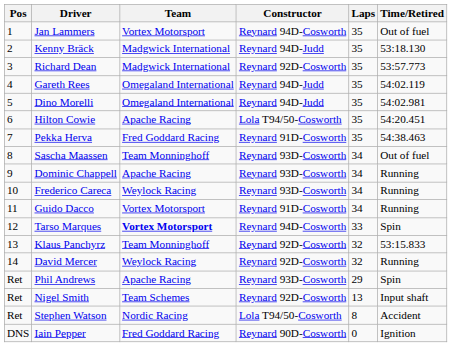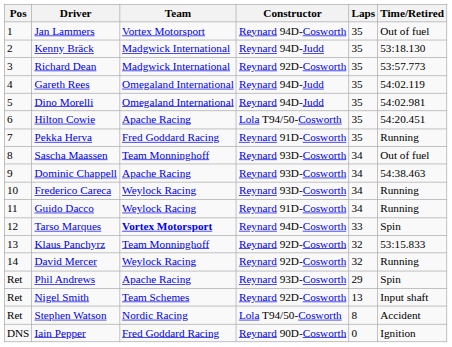 <table class="wikitable">
 <tr>
 <th>Pos</th>
 <th>Driver</th>
 <th>Team</th>
 <th>Constructor</th>
 <th>Laps</th>
 <th>Time/Retired</th>
 </tr>
 <tr>
 <td>1</td>
 <td> <a href='#'>Jan Lammers</a></td>
 <td><a href='#'>Vortex Motorsport</a></td>
 <td><a href='#'>Reynard</a> 94D-<a href='#'>Cosworth</a></td>
 <td>35</td>
 <td>Out of fuel</td>
 </tr>
 <tr>
 <td>2</td>
 <td> <a href='#'>Kenny Bräck</a></td>
 <td><a href='#'>Madgwick International</a></td>
 <td><a href='#'>Reynard</a> 94D-<a href='#'>Judd</a></td>
 <td>35</td>
 <td>53:18.130</td>
 </tr>
 <tr>
 <td>3</td>
 <td> <a href='#'>Richard Dean</a></td>
 <td><a href='#'>Madgwick International</a></td>
 <td><a href='#'>Reynard</a> 92D-<a href='#'>Cosworth</a></td>
 <td>35</td>
 <td>53:57.773</td>
 </tr>
 <tr>
 <td>4</td>
 <td> <a href='#'>Gareth Rees</a></td>
 <td><a href='#'>Omegaland International</a></td>
 <td><a href='#'>Reynard</a> 94D-<a href='#'>Judd</a></td>
 <td>35</td>
 <td>54:02.119</td>
 </tr>
 <tr>
 <td>5</td>
 <td> <a href='#'>Dino Morelli</a></td>
 <td><a href='#'>Omegaland International</a></td>
 <td><a href='#'>Reynard</a> 94D-<a href='#'>Judd</a></td>
 <td>35</td>
 <td>54:02.981</td>
 </tr>
 <tr>
 <td>6</td>
 <td> <a href='#'>Hilton Cowie</a></td>
 <td><a href='#'>Apache Racing</a></td>
 <td><a href='#'>Lola</a> T94/50-<a href='#'>Cosworth</a></td>
 <td>35</td>
 <td>54:20.451</td>
 </tr>
 <tr>
 <td>7</td>
 <td> <a href='#'>Pekka Herva</a></td>
 <td><a href='#'>Fred Goddard Racing</a></td>
 <td><a href='#'>Reynard</a> 91D-<a href='#'>Cosworth</a></td>
 <td>35</td>
-<td>54:38.463</td>
+<td>Running</td>
 </tr>
 <tr>
 <td>8</td>
 <td> <a href='#'>Sascha Maassen</a></td>
 <td><a href='#'>Team Monninghoff</a></td>
 <td><a href='#'>Reynard</a> 93D-<a href='#'>Cosworth</a></td>
 <td>34</td>
 <td>Out of fuel</td>
 </tr>
 <tr>
 <td>9</td>
 <td> <a href='#'>Dominic Chappell</a></td>
 <td><a href='#'>Apache Racing</a></td>
 <td><a href='#'>Reynard</a> 93D-<a href='#'>Cosworth</a></td>
 <td>34</td>
-<td>Running</td>
+<td>54:38.463</td>
 </tr>
 <tr>
 <td>10</td>
 <td> <a href='#'>Frederico Careca</a></td>
 <td><a href='#'>Weylock Racing</a></td>
 <td><a href='#'>Reynard</a> 93D-<a href='#'>Cosworth</a></td>
 <td>34</td>
 <td>Running</td>
 </tr>
 <tr>
 <td>11</td>
 <td> <a href='#'>Guido Dacco</a></td>
-<td><a href='#'>Vortex Motorsport</a></td>
+<td><a href='#'>Weylock Racing</a></td>
 <td><a href='#'>Reynard</a> 91D-<a href='#'>Cosworth</a></td>
 <td>34</td>
 <td>Running</td>
 </tr>
 <tr>
 <td>12</td>
 <td> <a href='#'>Tarso Marques</a></td>
 <td><strong><a href='#'>Vortex Motorsport</a></strong></td>
 <td><a href='#'>Reynard</a> 94D-<a href='#'>Cosworth</a></td>
 <td>33</td>
 <td>Spin</td>
 </tr>
 <tr>
 <td>13</td>
 <td> <a href='#'>Klaus Panchyrz</a></td>
 <td><a href='#'>Team Monninghoff</a></td>
 <td><a href='#'>Reynard</a> 92D-<a href='#'>Cosworth</a></td>
 <td>32</td>
 <td>53:15.833</td>
 </tr>
 <tr>
 <td>14</td>
 <td> <a href='#'>David Mercer</a></td>
 <td><a href='#'>Weylock Racing</a></td>
 <td><a href='#'>Reynard</a> 92D-<a href='#'>Cosworth</a></td>
 <td>32</td>
 <td>Running</td>
 </tr>
 <tr>
 <td>Ret</td>
 <td> <a href='#'>Phil Andrews</a></td>
 <td><a href='#'>Apache Racing</a></td>
 <td><a href='#'>Reynard</a> 93D-<a href='#'>Cosworth</a></td>
 <td>29</td>
 <td>Spin</td>
 </tr>
 <tr>
 <td>Ret</td>
 <td> <a href='#'>Nigel Smith</a></td>
 <td><a href='#'>Team Schemes</a></td>
 <td><a href='#'>Reynard</a> 92D-<a href='#'>Cosworth</a></td>
 <td>13</td>
 <td>Input shaft</td>
 </tr>
 <tr>
 <td>Ret</td>
 <td> <a href='#'>Stephen Watson</a></td>
 <td><a href='#'>Nordic Racing</a></td>
 <td><a href='#'>Lola</a> T94/50-<a href='#'>Cosworth</a></td>
 <td>8</td>
 <td>Accident</td>
 </tr>
 <tr>
 <td>DNS</td>
 <td> <a href='#'>Iain Pepper</a></td>
 <td><a href='#'>Fred Goddard Racing</a></td>
 <td><a href='#'>Reynard</a> 90D-<a href='#'>Cosworth</a></td>
 <td>0</td>
 <td>Ignition</td>
 </tr>
 </table>
